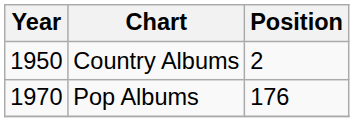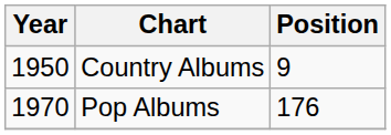 <table class="wikitable">
 <tr>
 <th align="left">Year</th>
 <th align="left">Chart</th>
 <th align="left">Position</th>
 </tr>
 <tr>
 <td align="left">1950</td>
 <td align="left">Country Albums</td>
-<td align="left">2</td>
+<td align="left">9</td>
 </tr>
 <tr>
 <td align="left">1970</td>
 <td align="left">Pop Albums</td>
 <td align="left">176</td>
 </tr>
 <tr>
 </tr>
 </table>
